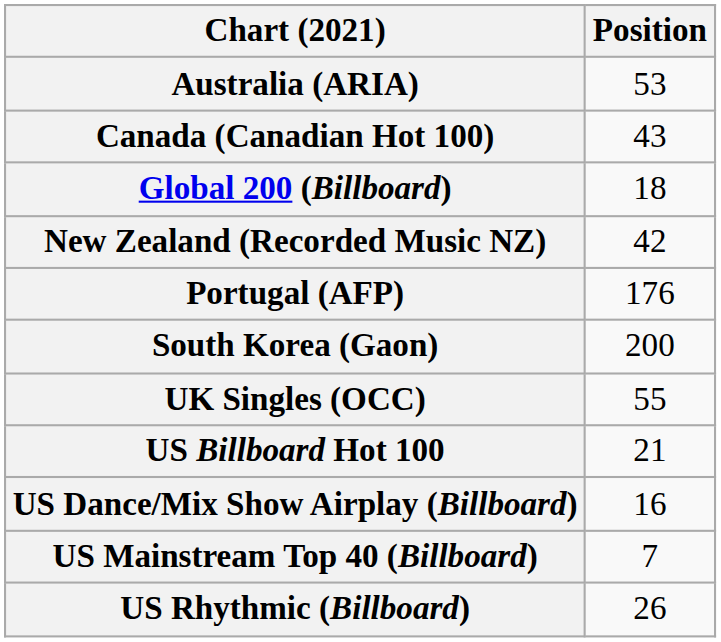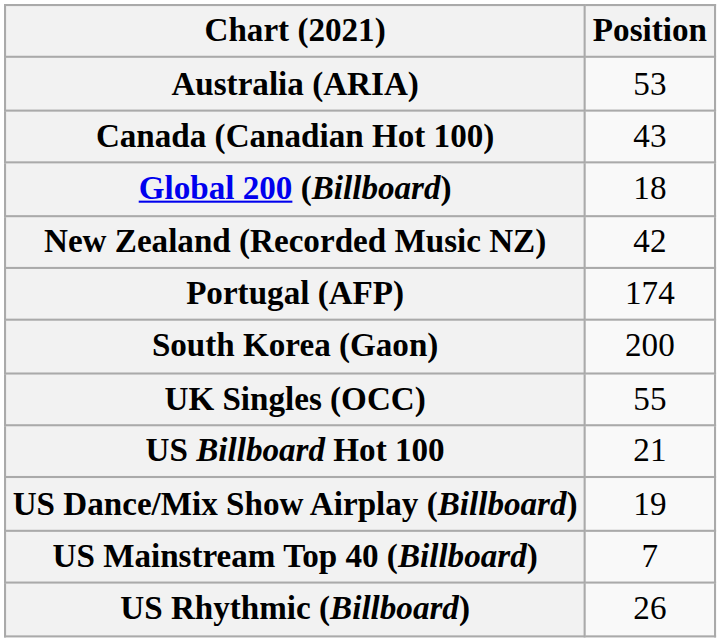 <table class="wikitable sortable plainrowheaders" style="text-align:center">
 <tr>
 <th scope="col">Chart (2021)</th>
 <th scope="col">Position</th>
 </tr>
 <tr>
 <th scope="row">Australia (ARIA)</th>
 <td>53</td>
 </tr>
 <tr>
 <th scope="row">Canada (Canadian Hot 100)</th>
 <td>43</td>
 </tr>
 <tr>
 <th scope="row"><a href='#'>Global 200</a> (<em>Billboard</em>)</th>
 <td>18</td>
 </tr>
 <tr>
 <th scope="row">New Zealand (Recorded Music NZ)</th>
 <td>42</td>
 </tr>
 <tr>
 <th scope="row">Portugal (AFP)</th>
-<td>176</td>
+<td>174</td>
 </tr>
 <tr>
 <th scope="row">South Korea (Gaon)</th>
 <td>200</td>
 </tr>
 <tr>
 <th scope="row">UK Singles (OCC)</th>
 <td>55</td>
 </tr>
 <tr>
 <th scope="row">US <em>Billboard</em> Hot 100</th>
 <td>21</td>
 </tr>
 <tr>
 <th scope="row">US Dance/Mix Show Airplay (<em>Billboard</em>)</th>
-<td>16</td>
+<td>19</td>
 </tr>
 <tr>
 <th scope="row">US Mainstream Top 40 (<em>Billboard</em>)</th>
 <td>7</td>
 </tr>
 <tr>
 <th scope="row">US Rhythmic (<em>Billboard</em>)</th>
 <td>26</td>
 </tr>
 </table>
